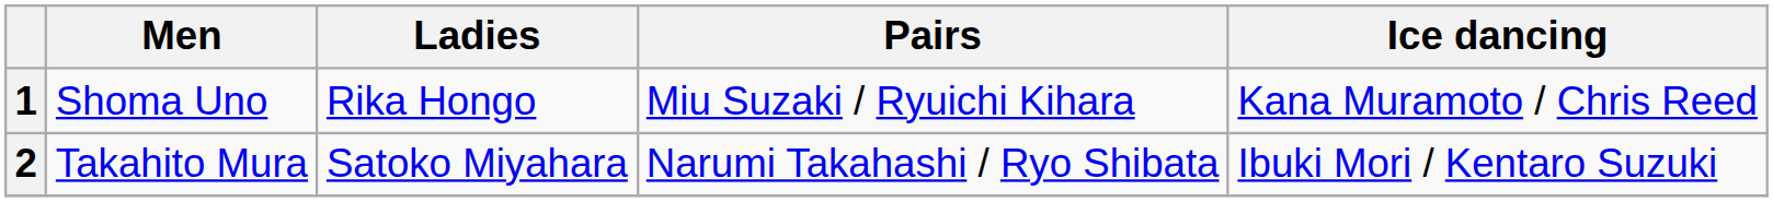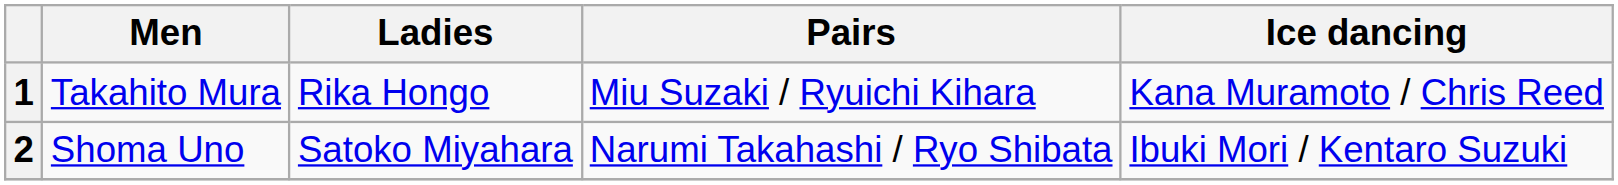 <table class="wikitable">
 <tr>
 <th></th>
 <th>Men</th>
 <th>Ladies</th>
 <th>Pairs</th>
 <th>Ice dancing</th>
 </tr>
 <tr>
 <th>1</th>
-<td><a href='#'>Shoma Uno</a></td>
+<td><a href='#'>Takahito Mura</a></td>
 <td><a href='#'>Rika Hongo</a></td>
 <td><a href='#'>Miu Suzaki</a> / <a href='#'>Ryuichi Kihara</a></td>
 <td><a href='#'>Kana Muramoto</a> / <a href='#'>Chris Reed</a></td>
 </tr>
 <tr>
 <th>2</th>
-<td><a href='#'>Takahito Mura</a></td>
+<td><a href='#'>Shoma Uno</a></td>
 <td><a href='#'>Satoko Miyahara</a></td>
 <td><a href='#'>Narumi Takahashi</a> / <a href='#'>Ryo Shibata</a></td>
 <td><a href='#'>Ibuki Mori</a> / <a href='#'>Kentaro Suzuki</a></td>
 </tr>
 <tr>
 </tr>
 </table>
